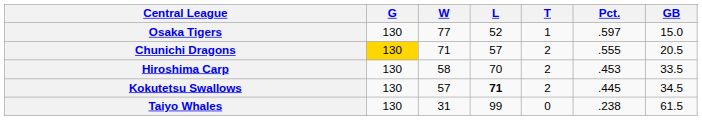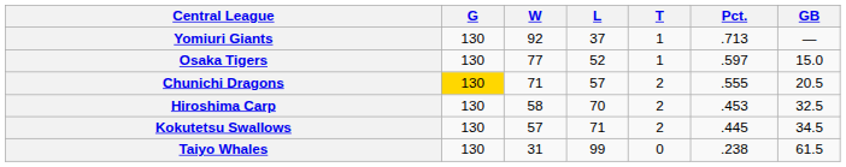 <table class="wikitable plainrowheaders" width="60%" style="text-align:center;">
 <tr>
 <th scope="col" width="35%"><a href='#'>Central League</a></th>
 <th scope="col" width="5%"><a href='#'>G</a></th>
 <th scope="col" width="5%"><a href='#'>W</a></th>
 <th scope="col" width="5%"><a href='#'>L</a></th>
 <th scope="col" width="5%"><a href='#'>T</a></th>
 <th scope="col" width="7%"><a href='#'>Pct.</a></th>
 <th scope="col" width="5%"><a href='#'>GB</a></th>
+</tr>
+<tr>
+<th scope="row" style="text-align:center;"><a href='#'>Yomiuri Giants</a></th>
+<td>130</td>
+<td>92</td>
+<td>37</td>
+<td>1</td>
+<td>.713</td>
+<td>—</td>
 </tr>
 <tr>
 <th scope="row" style="text-align:center;"><a href='#'>Osaka Tigers</a></th>
 <td>130</td>
 <td>77</td>
 <td>52</td>
 <td>1</td>
 <td>.597</td>
 <td>15.0</td>
 </tr>
 <tr>
 <th scope="row" style="text-align:center;"><a href='#'>Chunichi Dragons</a></th>
 <td style="background: gold;">130</td>
 <td>71</td>
 <td>57</td>
 <td>2</td>
 <td>.555</td>
 <td>20.5</td>
 </tr>
 <tr>
 <th scope="row" style="text-align:center;"><a href='#'>Hiroshima Carp</a></th>
 <td>130</td>
 <td>58</td>
 <td>70</td>
 <td>2</td>
 <td>.453</td>
-<td>33.5</td>
+<td>32.5</td>
 </tr>
 <tr>
 <th scope="row" style="text-align:center;"><a href='#'>Kokutetsu Swallows</a></th>
 <td>130</td>
 <td>57</td>
-<td><strong>71</strong></td>
+<td>71</td>
 <td>2</td>
 <td>.445</td>
 <td>34.5</td>
 </tr>
 <tr>
 <th scope="row" style="text-align:center;"><a href='#'>Taiyo Whales</a></th>
 <td>130</td>
 <td>31</td>
 <td>99</td>
 <td>0</td>
 <td>.238</td>
 <td>61.5</td>
 </tr>
 </table>
